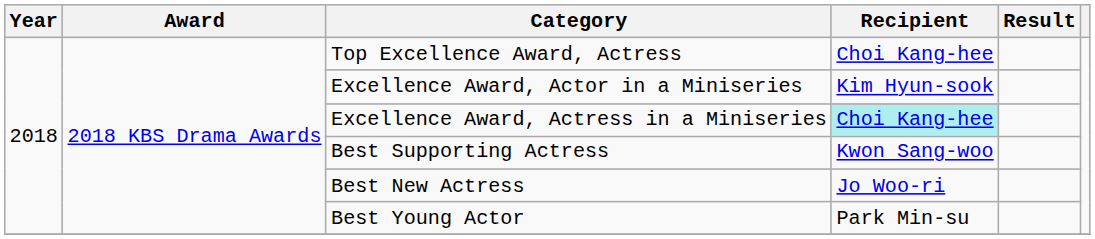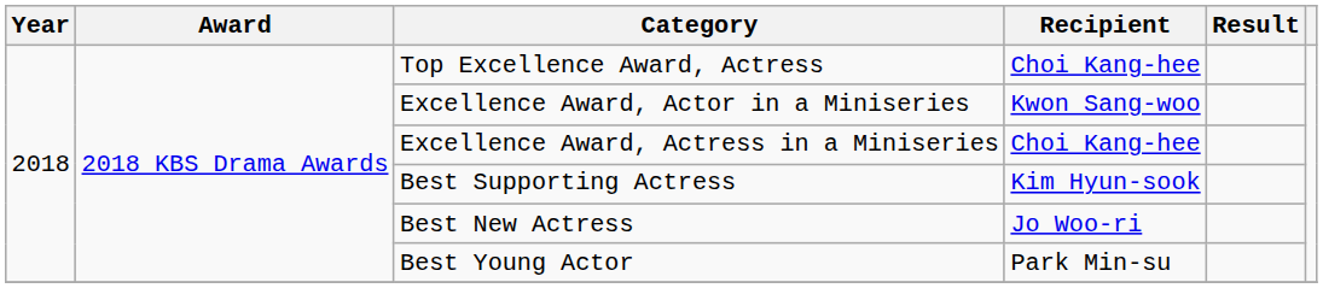 <table class="wikitable">
 <tr>
 <th>Year</th>
 <th>Award</th>
 <th>Category</th>
 <th>Recipient</th>
 <th>Result</th>
 <th></th>
 </tr>
 <tr>
 <td rowspan=6>2018</td>
 <td rowspan=6><a href='#'>2018 KBS Drama Awards</a></td>
 <td>Top Excellence Award, Actress</td>
 <td><a href='#'>Choi Kang-hee</a></td>
 <td></td>
 <td rowspan=6></td>
 </tr>
 <tr>
 <td>Excellence Award, Actor in a Miniseries</td>
-<td><a href='#'>Kim Hyun-sook</a></td>
+<td><a href='#'>Kwon Sang-woo</a></td>
 <td></td>
 </tr>
 <tr>
 <td>Excellence Award, Actress in a Miniseries</td>
-<td style="background: paleturquoise;"><a href='#'>Choi Kang-hee</a></td>
+<td><a href='#'>Choi Kang-hee</a></td>
 <td></td>
 </tr>
 <tr>
 <td>Best Supporting Actress</td>
-<td><a href='#'>Kwon Sang-woo</a></td>
+<td><a href='#'>Kim Hyun-sook</a></td>
 <td></td>
 </tr>
 <tr>
 <td>Best New Actress</td>
 <td><a href='#'>Jo Woo-ri</a></td>
 <td></td>
 </tr>
 <tr>
 <td>Best Young Actor</td>
 <td>Park Min-su</td>
 <td></td>
 </tr>
 <tr>
 </tr>
 </table>
